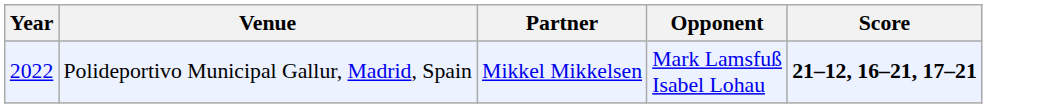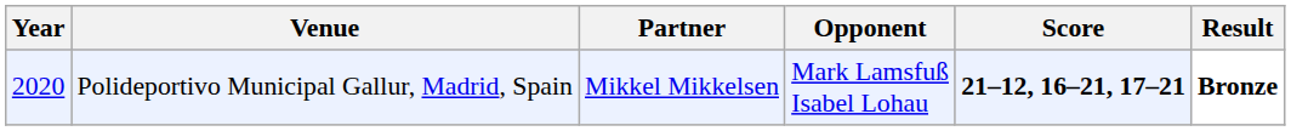 <table class="sortable wikitable" style="font-size: 90%;">
 <tr>
 <th>Year</th>
 <th>Venue</th>
 <th>Partner</th>
 <th>Opponent</th>
 <th>Score</th>
+<th>Result</th>
 </tr>
 <tr style="background:#ECF2FF">
-<td align="center"><a href='#'>2022</a></td>
+<td align="center"><a href='#'>2020</a></td>
 <td align="left">Polideportivo Municipal Gallur, <a href='#'>Madrid</a>, Spain</td>
 <td align="left"> <a href='#'>Mikkel Mikkelsen</a></td>
 <td align="left"> <a href='#'>Mark Lamsfuß</a><br> <a href='#'>Isabel Lohau</a></td>
 <td align="left"><strong>21–12, 16–21, 17–21</strong></td>
+<td style="text-align:left; background:white"> <strong>Bronze</strong></td>
 </tr>
 </table>
